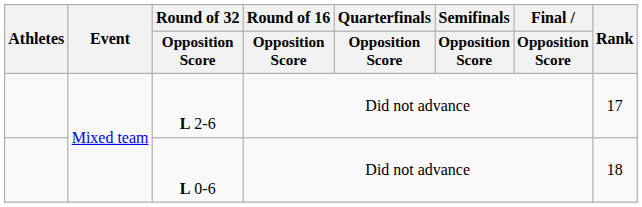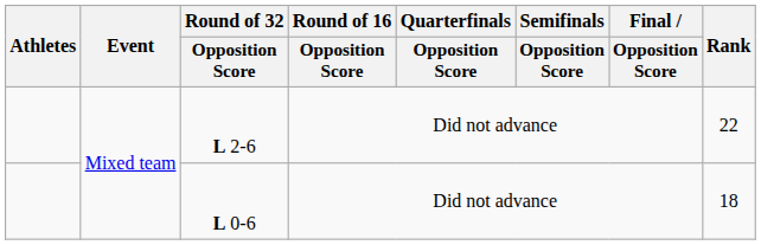 <table class="wikitable" style="font-size:90%;">
 <tr>
 <th rowspan="2">Athletes</th>
 <th rowspan="2">Event</th>
 <th>Round of 32</th>
 <th>Round of 16</th>
 <th>Quarterfinals</th>
 <th>Semifinals</th>
 <th>Final / </th>
 <th rowspan=2>Rank</th>
 </tr>
 <tr style="font-size:95%">
 <th>Opposition<br>Score</th>
 <th>Opposition<br>Score</th>
 <th>Opposition<br>Score</th>
 <th>Opposition<br>Score</th>
 <th>Opposition<br>Score</th>
 </tr>
 <tr align=center>
 <td align=left><br></td>
 <td rowspan=2><a href='#'>Mixed team</a></td>
 <td><br><br><strong>L</strong> 2-6</td>
 <td colspan=4>Did not advance</td>
-<td>17</td>
+<td>22</td>
 </tr>
 <tr align=center>
 <td align=left><br></td>
 <td><br><br><strong>L</strong> 0-6</td>
 <td colspan=4>Did not advance</td>
 <td>18</td>
 </tr>
 </table>
